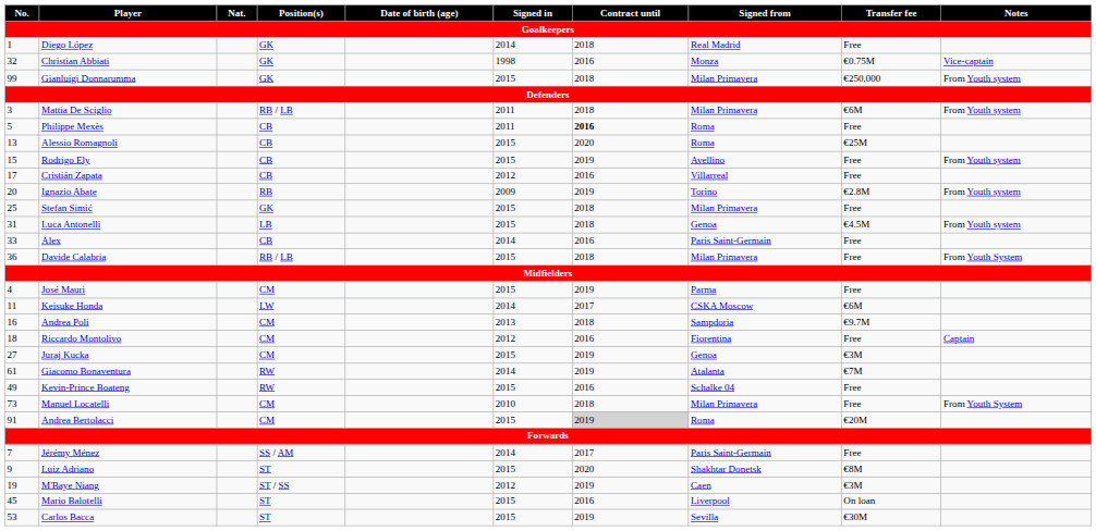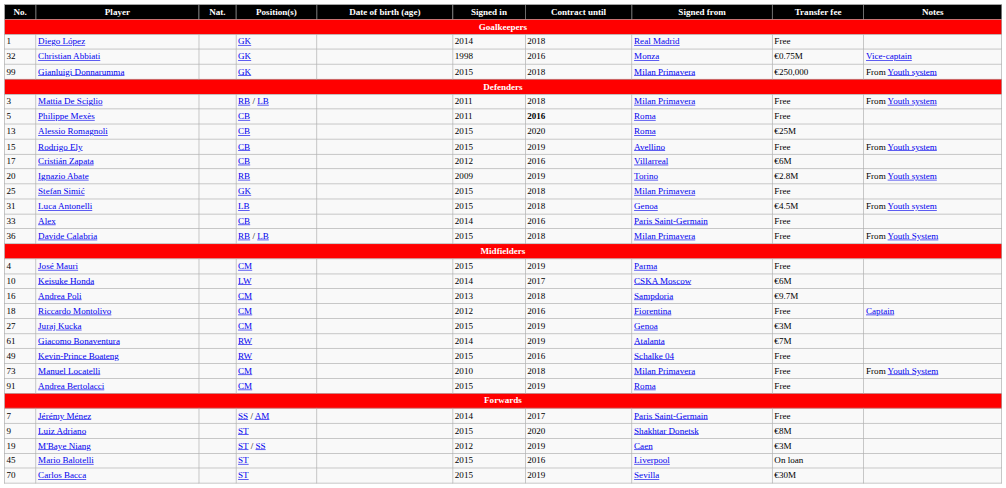 <table class="wikitable" style="text-align:left; font-size:90%; width:100%;">
 <tr>
 <th style="background:#000; color:white; text-align:center;">No.</th>
 <th style="background:#000; color:white; text-align:center;">Player</th>
 <th style="background:#000; color:white; text-align:center;">Nat.</th>
 <th style="background:#000; color:white; text-align:center;">Position(s)</th>
 <th style="background:#000; color:white; text-align:center;">Date of birth (age)</th>
 <th style="background:#000; color:white; text-align:center;">Signed in</th>
 <th style="background:#000; color:white; text-align:center;">Contract until</th>
 <th style="background:#000; color:white; text-align:center;">Signed from</th>
 <th style="background:#000; color:white; text-align:center;">Transfer fee</th>
 <th style="background:#000; color:white; text-align:center;">Notes</th>
 </tr>
 <tr>
 <th colspan="10" style="background:#f00; color:white; text-align:center;">Goalkeepers</th>
 </tr>
 <tr>
 <td>1</td>
 <td><a href='#'>Diego López</a></td>
 <td></td>
 <td><a href='#'>GK</a></td>
 <td></td>
 <td>2014</td>
 <td>2018</td>
 <td> <a href='#'>Real Madrid</a></td>
 <td>Free</td>
 <td></td>
 </tr>
 <tr>
 <td>32</td>
 <td><a href='#'>Christian Abbiati</a></td>
 <td></td>
 <td><a href='#'>GK</a></td>
 <td></td>
 <td>1998</td>
 <td>2016</td>
 <td> <a href='#'>Monza</a></td>
 <td>€0.75M</td>
 <td><a href='#'>Vice-captain</a></td>
 </tr>
 <tr>
 <td>99</td>
 <td><a href='#'>Gianluigi Donnarumma</a></td>
 <td></td>
 <td><a href='#'>GK</a></td>
 <td></td>
 <td>2015</td>
 <td>2018</td>
 <td> <a href='#'>Milan Primavera</a></td>
 <td>€250,000</td>
 <td>From <a href='#'>Youth system</a></td>
 </tr>
 <tr>
 <th colspan="10" style="background:#f00; color:white; text-align:center;">Defenders</th>
 </tr>
 <tr>
 <td>3</td>
 <td><a href='#'>Mattia De Sciglio</a></td>
 <td></td>
 <td><a href='#'>RB</a> / <a href='#'>LB</a></td>
 <td></td>
 <td>2011</td>
 <td>2018</td>
 <td> <a href='#'>Milan Primavera</a></td>
-<td>€6M</td>
+<td>Free</td>
 <td>From <a href='#'>Youth system</a></td>
 </tr>
 <tr>
 <td>5</td>
 <td><a href='#'>Philippe Mexès</a></td>
 <td></td>
 <td><a href='#'>CB</a></td>
 <td></td>
 <td>2011</td>
 <td><strong>2016</strong></td>
 <td> <a href='#'>Roma</a></td>
 <td>Free</td>
 <td></td>
 </tr>
 <tr>
 <td>13</td>
 <td><a href='#'>Alessio Romagnoli</a></td>
 <td></td>
 <td><a href='#'>CB</a></td>
 <td></td>
 <td>2015</td>
 <td>2020</td>
 <td> <a href='#'>Roma</a></td>
 <td>€25M</td>
 <td></td>
 </tr>
 <tr>
 <td>15</td>
 <td><a href='#'>Rodrigo Ely</a></td>
 <td> </td>
 <td><a href='#'>CB</a></td>
 <td></td>
 <td>2015</td>
 <td>2019</td>
 <td> <a href='#'>Avellino</a></td>
 <td>Free</td>
 <td>From <a href='#'>Youth system</a></td>
 </tr>
 <tr>
 <td>17</td>
 <td><a href='#'>Cristián Zapata</a></td>
 <td></td>
 <td><a href='#'>CB</a></td>
 <td></td>
 <td>2012</td>
 <td>2016</td>
 <td> <a href='#'>Villarreal</a></td>
-<td>Free</td>
+<td>€6M</td>
 <td></td>
 </tr>
 <tr>
 <td>20</td>
 <td><a href='#'>Ignazio Abate</a></td>
 <td></td>
 <td><a href='#'>RB</a></td>
 <td></td>
 <td>2009</td>
 <td>2019</td>
 <td> <a href='#'>Torino</a></td>
 <td>€2.8M</td>
 <td>From <a href='#'>Youth system</a></td>
 </tr>
 <tr>
 <td>25</td>
 <td><a href='#'>Stefan Simić</a></td>
 <td> </td>
 <td><a href='#'>GK</a></td>
 <td></td>
 <td>2015</td>
 <td>2018</td>
 <td> <a href='#'>Milan Primavera</a></td>
 <td>Free</td>
 <td></td>
 </tr>
 <tr>
 <td>31</td>
 <td><a href='#'>Luca Antonelli</a></td>
 <td></td>
 <td><a href='#'>LB</a></td>
 <td></td>
 <td>2015</td>
 <td>2018</td>
 <td> <a href='#'>Genoa</a></td>
 <td>€4.5M</td>
 <td>From <a href='#'>Youth system</a></td>
 </tr>
 <tr>
 <td>33</td>
 <td><a href='#'>Alex</a></td>
 <td></td>
 <td><a href='#'>CB</a></td>
 <td></td>
 <td>2014</td>
 <td>2016</td>
 <td> <a href='#'>Paris Saint-Germain</a></td>
 <td>Free</td>
 <td></td>
 </tr>
 <tr>
 <td>36</td>
 <td><a href='#'>Davide Calabria</a></td>
 <td></td>
 <td><a href='#'>RB</a> / <a href='#'>LB</a></td>
 <td></td>
 <td>2015</td>
 <td>2018</td>
 <td> <a href='#'>Milan Primavera</a></td>
 <td>Free</td>
 <td>From <a href='#'>Youth System</a></td>
 </tr>
 <tr>
 <th colspan="10" style="background:#f00; color:white; text-align:center;">Midfielders</th>
 </tr>
 <tr>
 <td>4</td>
 <td><a href='#'>José Mauri</a></td>
 <td> </td>
 <td><a href='#'>CM</a></td>
 <td></td>
 <td>2015</td>
 <td>2019</td>
 <td> <a href='#'>Parma</a></td>
 <td>Free</td>
 <td></td>
 </tr>
 <tr>
-<td>11</td>
+<td>10</td>
 <td><a href='#'>Keisuke Honda</a></td>
 <td></td>
 <td><a href='#'>LW</a></td>
 <td></td>
 <td>2014</td>
 <td>2017</td>
 <td> <a href='#'>CSKA Moscow</a></td>
 <td>€6M</td>
 <td></td>
 </tr>
 <tr>
 <td>16</td>
 <td><a href='#'>Andrea Poli</a></td>
 <td></td>
 <td><a href='#'>CM</a></td>
 <td></td>
 <td>2013</td>
 <td>2018</td>
 <td> <a href='#'>Sampdoria</a></td>
 <td>€9.7M</td>
 <td></td>
 </tr>
 <tr>
 <td>18</td>
 <td><a href='#'>Riccardo Montolivo</a></td>
 <td></td>
 <td><a href='#'>CM</a></td>
 <td></td>
 <td>2012</td>
 <td>2016</td>
 <td> <a href='#'>Fiorentina</a></td>
 <td>Free</td>
 <td><a href='#'>Captain</a></td>
 </tr>
 <tr>
 <td>27</td>
 <td><a href='#'>Juraj Kucka</a></td>
 <td></td>
 <td><a href='#'>CM</a></td>
 <td></td>
 <td>2015</td>
 <td>2019</td>
 <td> <a href='#'>Genoa</a></td>
 <td>€3M</td>
 <td></td>
 </tr>
 <tr>
 <td>61</td>
 <td><a href='#'>Giacomo Bonaventura</a></td>
 <td></td>
 <td><a href='#'>RW</a></td>
 <td></td>
 <td>2014</td>
 <td>2019</td>
 <td> <a href='#'>Atalanta</a></td>
 <td>€7M</td>
 <td></td>
 </tr>
 <tr>
 <td>49</td>
 <td><a href='#'>Kevin-Prince Boateng</a></td>
 <td></td>
 <td><a href='#'>RW</a></td>
 <td></td>
 <td>2015</td>
 <td>2016</td>
 <td> <a href='#'>Schalke 04</a></td>
 <td>Free</td>
 <td></td>
 </tr>
 <tr>
 <td>73</td>
 <td><a href='#'>Manuel Locatelli</a></td>
 <td></td>
 <td><a href='#'>CM</a></td>
 <td></td>
 <td>2010</td>
 <td>2018</td>
 <td> <a href='#'>Milan Primavera</a></td>
 <td>Free</td>
 <td>From <a href='#'>Youth System</a></td>
 </tr>
 <tr>
 <td>91</td>
 <td><a href='#'>Andrea Bertolacci</a></td>
 <td></td>
 <td><a href='#'>CM</a></td>
 <td></td>
 <td>2015</td>
-<td style="background: lightgrey;">2019</td>
+<td>2019</td>
 <td> <a href='#'>Roma</a></td>
-<td>€20M</td>
+<td>Free</td>
 <td></td>
 </tr>
 <tr>
 <th colspan="10" style="background:#f00; color:white; text-align:center;">Forwards</th>
 </tr>
 <tr>
 <td>7</td>
 <td><a href='#'>Jérémy Ménez</a></td>
 <td></td>
 <td><a href='#'>SS</a> / <a href='#'>AM</a></td>
 <td></td>
 <td>2014</td>
 <td>2017</td>
 <td> <a href='#'>Paris Saint-Germain</a></td>
 <td>Free</td>
 <td></td>
 </tr>
 <tr>
 <td>9</td>
 <td><a href='#'>Luiz Adriano</a></td>
 <td></td>
 <td><a href='#'>ST</a></td>
 <td></td>
 <td>2015</td>
 <td>2020</td>
 <td> <a href='#'>Shakhtar Donetsk</a></td>
 <td>€8M</td>
 <td></td>
 </tr>
 <tr>
 <td>19</td>
 <td><a href='#'>M'Baye Niang</a></td>
 <td></td>
 <td><a href='#'>ST</a> / <a href='#'>SS</a></td>
 <td></td>
 <td>2012</td>
 <td>2019</td>
 <td> <a href='#'>Caen</a></td>
 <td>€3M</td>
 <td></td>
 </tr>
 <tr>
 <td>45</td>
 <td><a href='#'>Mario Balotelli</a></td>
 <td></td>
 <td><a href='#'>ST</a></td>
 <td></td>
 <td>2015</td>
 <td>2016</td>
 <td> <a href='#'>Liverpool</a></td>
 <td>On loan</td>
 <td></td>
 </tr>
 <tr>
-<td>53</td>
+<td>70</td>
 <td><a href='#'>Carlos Bacca</a></td>
 <td></td>
 <td><a href='#'>ST</a></td>
 <td></td>
 <td>2015</td>
 <td>2019</td>
 <td> <a href='#'>Sevilla</a></td>
 <td>€30M</td>
 <td></td>
 </tr>
 </table>
